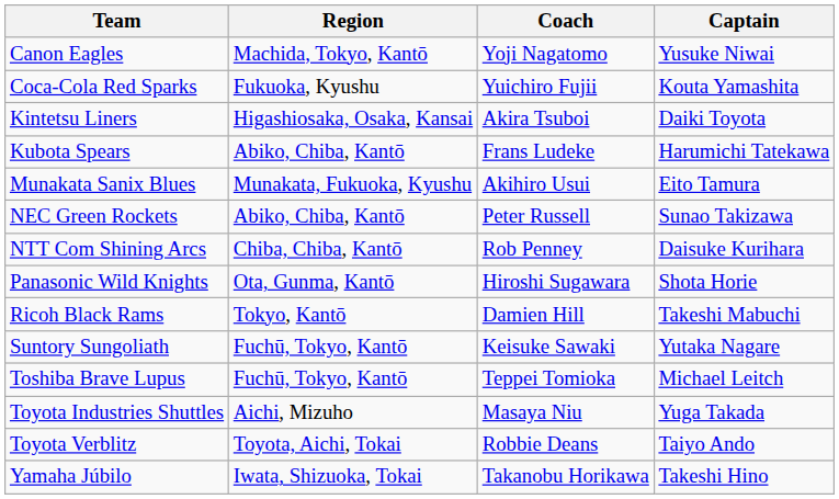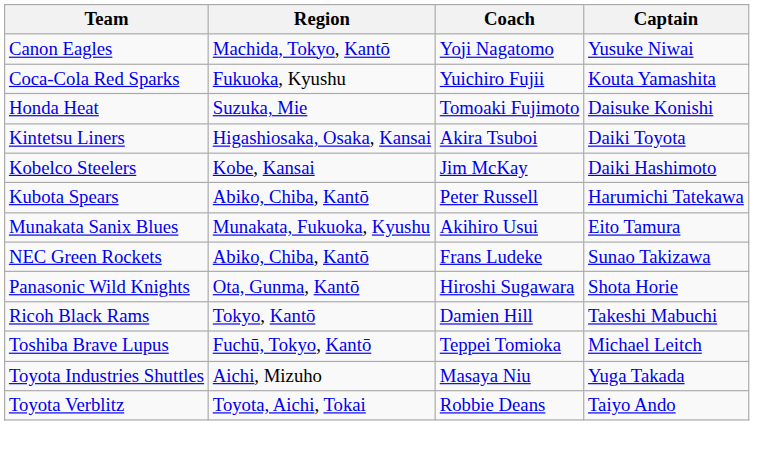 <table class = "wikitable">
 <tr>
 <th>Team</th>
 <th>Region</th>
 <th>Coach</th>
 <th>Captain</th>
 </tr>
 <tr>
 <td><a href='#'>Canon Eagles</a></td>
 <td><a href='#'>Machida, Tokyo</a>, <a href='#'>Kantō</a></td>
 <td> <a href='#'>Yoji Nagatomo</a></td>
 <td> <a href='#'>Yusuke Niwai</a></td>
 </tr>
 <tr>
 <td><a href='#'>Coca-Cola Red Sparks</a></td>
 <td><a href='#'>Fukuoka</a>, Kyushu</td>
 <td> <a href='#'>Yuichiro Fujii</a></td>
 <td> <a href='#'>Kouta Yamashita</a></td>
 </tr>
 <tr>
+<td><a href='#'>Honda Heat</a></td>
+<td><a href='#'>Suzuka, Mie</a></td>
+<td> <a href='#'>Tomoaki Fujimoto</a></td>
+<td> <a href='#'>Daisuke Konishi</a></td>
+</tr>
+<tr>
 <td><a href='#'>Kintetsu Liners</a></td>
 <td><a href='#'>Higashiosaka, Osaka</a>, <a href='#'>Kansai</a></td>
 <td> <a href='#'>Akira Tsuboi</a></td>
 <td> <a href='#'>Daiki Toyota</a></td>
 </tr>
 <tr>
+<td><a href='#'>Kobelco Steelers</a></td>
+<td><a href='#'>Kobe</a>, <a href='#'>Kansai</a></td>
+<td> <a href='#'>Jim McKay</a></td>
+<td> <a href='#'>Daiki Hashimoto</a></td>
+</tr>
+<tr>
 <td><a href='#'>Kubota Spears</a></td>
 <td><a href='#'>Abiko, Chiba</a>, <a href='#'>Kantō</a></td>
-<td> <a href='#'>Frans Ludeke</a></td>
+<td> <a href='#'>Peter Russell</a></td>
 <td> <a href='#'>Harumichi Tatekawa</a></td>
 </tr>
 <tr>
 <td><a href='#'>Munakata Sanix Blues</a></td>
 <td><a href='#'>Munakata, Fukuoka</a>, <a href='#'>Kyushu</a></td>
 <td> <a href='#'>Akihiro Usui</a></td>
 <td> <a href='#'>Eito Tamura</a></td>
 </tr>
 <tr>
 <td><a href='#'>NEC Green Rockets</a></td>
 <td><a href='#'>Abiko, Chiba</a>, <a href='#'>Kantō</a></td>
-<td> <a href='#'>Peter Russell</a></td>
+<td> <a href='#'>Frans Ludeke</a></td>
 <td> <a href='#'>Sunao Takizawa</a></td>
-</tr>
-<tr>
-<td><a href='#'>NTT Com Shining Arcs</a></td>
-<td><a href='#'>Chiba, Chiba</a>, <a href='#'>Kantō</a></td>
-<td> <a href='#'>Rob Penney</a></td>
-<td> <a href='#'>Daisuke Kurihara</a></td>
 </tr>
 <tr>
 <td><a href='#'>Panasonic Wild Knights</a></td>
 <td><a href='#'>Ota, Gunma</a>, <a href='#'>Kantō</a></td>
 <td> <a href='#'>Hiroshi Sugawara</a></td>
 <td> <a href='#'>Shota Horie</a></td>
 </tr>
 <tr>
 <td><a href='#'>Ricoh Black Rams</a></td>
 <td><a href='#'>Tokyo</a>, <a href='#'>Kantō</a></td>
 <td> <a href='#'>Damien Hill</a></td>
 <td> <a href='#'>Takeshi Mabuchi</a></td>
-</tr>
-<tr>
-<td><a href='#'>Suntory Sungoliath</a></td>
-<td><a href='#'>Fuchū, Tokyo</a>, <a href='#'>Kantō</a></td>
-<td> <a href='#'>Keisuke Sawaki</a></td>
-<td> <a href='#'>Yutaka Nagare</a></td>
 </tr>
 <tr>
 <td><a href='#'>Toshiba Brave Lupus</a></td>
 <td><a href='#'>Fuchū, Tokyo</a>, <a href='#'>Kantō</a></td>
 <td> <a href='#'>Teppei Tomioka</a></td>
 <td> <a href='#'>Michael Leitch</a></td>
 </tr>
 <tr>
 <td><a href='#'>Toyota Industries Shuttles</a></td>
 <td><a href='#'>Aichi</a>, Mizuho</td>
 <td> <a href='#'>Masaya Niu</a></td>
 <td> <a href='#'>Yuga Takada</a></td>
 </tr>
 <tr>
 <td><a href='#'>Toyota Verblitz</a></td>
 <td><a href='#'>Toyota, Aichi</a>, <a href='#'>Tokai</a></td>
 <td> <a href='#'>Robbie Deans</a></td>
 <td> <a href='#'>Taiyo Ando</a></td>
 </tr>
-<tr>
-<td><a href='#'>Yamaha Júbilo</a></td>
-<td><a href='#'>Iwata, Shizuoka</a>, <a href='#'>Tokai</a></td>
-<td> <a href='#'>Takanobu Horikawa</a></td>
-<td> <a href='#'>Takeshi Hino</a></td>
-</tr>
 </table>
